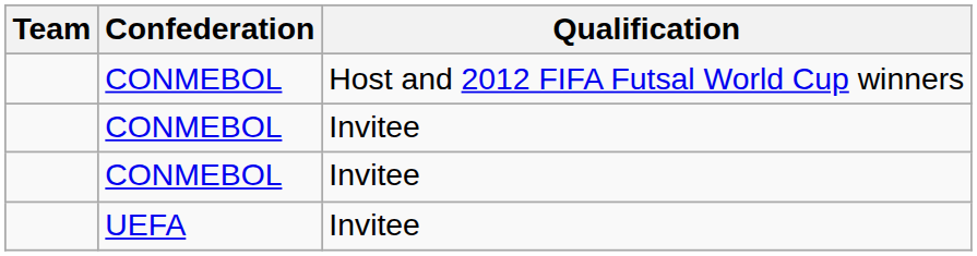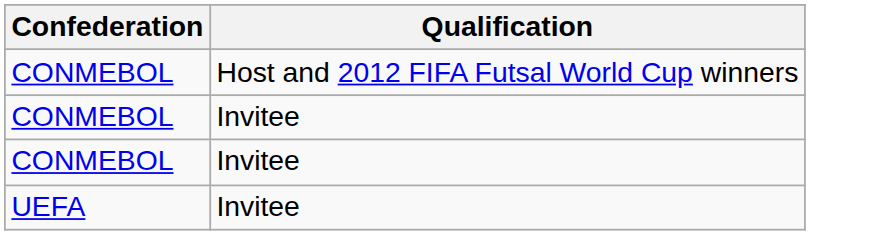 <table class="wikitable">
 <tr>
-<th>Team</th>
 <th>Confederation</th>
 <th>Qualification</th>
 </tr>
 <tr>
-<td></td>
 <td><a href='#'>CONMEBOL</a></td>
 <td>Host and <a href='#'>2012 FIFA Futsal World Cup</a> winners</td>
 </tr>
 <tr>
-<td></td>
 <td><a href='#'>CONMEBOL</a></td>
 <td>Invitee</td>
 </tr>
 <tr>
-<td></td>
 <td><a href='#'>CONMEBOL</a></td>
 <td>Invitee</td>
 </tr>
 <tr>
-<td></td>
 <td><a href='#'>UEFA</a></td>
 <td>Invitee</td>
 </tr>
 </table>
